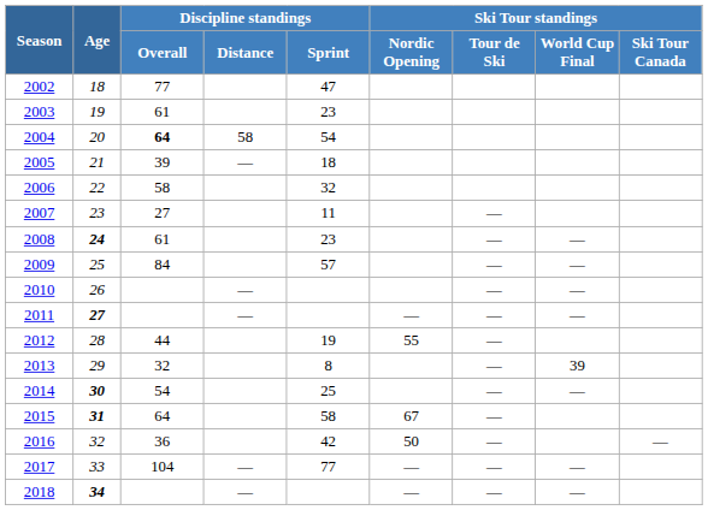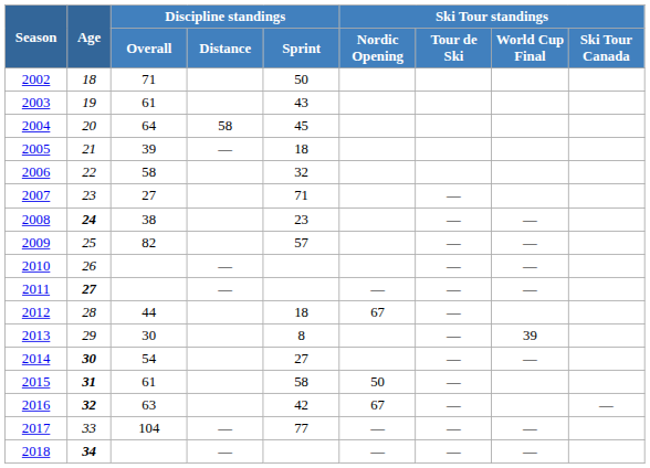 <table class="wikitable" style="font-size:95%; text-align:center; border:grey solid 1px; border-collapse:collapse; background:#ffffff;">
 <tr>
 <th style="background-color:#369; color:white; width:60px;" rowspan="2"> Season </th>
 <th style="background-color:#369; color:white; width:40px;" rowspan="2"> Age </th>
 <th style="background-color:#4180be; color:white;" colspan="3">Discipline standings</th>
 <th style="background-color:#4180be; color:white;" colspan="4">Ski Tour standings</th>
 </tr>
 <tr>
 <th style="background-color:#4180be; color:white; width:75px;">Overall</th>
 <th style="background-color:#4180be; color:white; width:75px;">Distance</th>
 <th style="background-color:#4180be; color:white; width:75px;">Sprint</th>
 <th style="background-color:#4180be; color:white; width:75px;">Nordic<br>Opening</th>
 <th style="background-color:#4180be; color:white; width:75px;">Tour de<br>Ski</th>
 <th style="background-color:#4180be; color:white; width:75px;">World Cup<br>Final</th>
 <th style="background-color:#4180be; color:white; width:75px;">Ski Tour<br>Canada</th>
 </tr>
 <tr>
 <td><a href='#'>2002</a></td>
 <td><em>18</em></td>
-<td>77</td>
+<td>71</td>
 <td></td>
-<td>47</td>
+<td>50</td>
 <td></td>
 <td></td>
 <td></td>
 <td></td>
 </tr>
 <tr>
 <td><a href='#'>2003</a></td>
 <td><em>19</em></td>
 <td>61</td>
 <td></td>
-<td>23</td>
+<td>43</td>
 <td></td>
 <td></td>
 <td></td>
 <td></td>
 </tr>
 <tr>
 <td><a href='#'>2004</a></td>
 <td><em>20</em></td>
-<td><strong>64</strong></td>
+<td>64</td>
 <td>58</td>
-<td>54</td>
+<td>45</td>
 <td></td>
 <td></td>
 <td></td>
 <td></td>
 </tr>
 <tr>
 <td><a href='#'>2005</a></td>
 <td><em>21</em></td>
 <td>39</td>
 <td>—</td>
 <td>18</td>
 <td></td>
 <td></td>
 <td></td>
 <td></td>
 </tr>
 <tr>
 <td><a href='#'>2006</a></td>
 <td><em>22</em></td>
 <td>58</td>
 <td></td>
 <td>32</td>
 <td></td>
 <td></td>
 <td></td>
 <td></td>
 </tr>
 <tr>
 <td><a href='#'>2007</a></td>
 <td><em>23</em></td>
 <td>27</td>
 <td></td>
-<td>11</td>
+<td>71</td>
 <td></td>
 <td>—</td>
 <td></td>
 <td></td>
 </tr>
 <tr>
 <td><a href='#'>2008</a></td>
 <td><strong><em>24</em></strong></td>
-<td>61</td>
+<td>38</td>
 <td></td>
 <td>23</td>
 <td></td>
 <td>—</td>
 <td>—</td>
 <td></td>
 </tr>
 <tr>
 <td><a href='#'>2009</a></td>
 <td><em>25</em></td>
-<td>84</td>
+<td>82</td>
 <td></td>
 <td>57</td>
 <td></td>
 <td>—</td>
 <td>—</td>
 <td></td>
 </tr>
 <tr>
 <td><a href='#'>2010</a></td>
 <td><em>26</em></td>
 <td></td>
 <td>—</td>
 <td></td>
 <td></td>
 <td>—</td>
 <td>—</td>
 <td></td>
 </tr>
 <tr>
 <td><a href='#'>2011</a></td>
 <td><strong><em>27</em></strong></td>
 <td></td>
 <td>—</td>
 <td></td>
 <td>—</td>
 <td>—</td>
 <td>—</td>
 <td></td>
 </tr>
 <tr>
 <td><a href='#'>2012</a></td>
 <td><em>28</em></td>
 <td>44</td>
 <td></td>
-<td>19</td>
-<td>55</td>
+<td>18</td>
+<td>67</td>
 <td>—</td>
 <td></td>
 <td></td>
 </tr>
 <tr>
 <td><a href='#'>2013</a></td>
 <td><em>29</em></td>
-<td>32</td>
+<td>30</td>
 <td></td>
 <td>8</td>
 <td></td>
 <td>—</td>
 <td>39</td>
 <td></td>
 </tr>
 <tr>
 <td><a href='#'>2014</a></td>
 <td><strong><em>30</em></strong></td>
 <td>54</td>
 <td></td>
-<td>25</td>
+<td>27</td>
 <td></td>
 <td>—</td>
 <td>—</td>
 <td></td>
 </tr>
 <tr>
 <td><a href='#'>2015</a></td>
 <td><strong><em>31</em></strong></td>
-<td>64</td>
+<td>61</td>
 <td></td>
 <td>58</td>
-<td>67</td>
+<td>50</td>
 <td>—</td>
 <td></td>
 <td></td>
 </tr>
 <tr>
 <td><a href='#'>2016</a></td>
-<td><em>32</em></td>
-<td>36</td>
+<td><strong><em>32</em></strong></td>
+<td>63</td>
 <td></td>
 <td>42</td>
-<td>50</td>
+<td>67</td>
 <td>—</td>
 <td></td>
 <td>—</td>
 </tr>
 <tr>
 <td><a href='#'>2017</a></td>
 <td><em>33</em></td>
 <td>104</td>
 <td>—</td>
 <td>77</td>
 <td>—</td>
 <td>—</td>
 <td>—</td>
 <td></td>
 </tr>
 <tr>
 <td><a href='#'>2018</a></td>
 <td><strong><em>34</em></strong></td>
 <td></td>
 <td>—</td>
 <td></td>
 <td>—</td>
 <td>—</td>
 <td>—</td>
 <td></td>
 </tr>
 </table>
